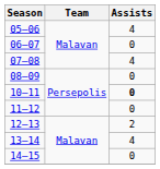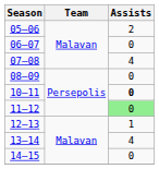 <table class="wikitable" style="text-align: center;">
 <tr>
 <th>Season</th>
 <th>Team</th>
 <th>Assists</th>
 </tr>
 <tr>
 <td><a href='#'>05–06</a></td>
 <td rowspan="3"><a href='#'>Malavan</a></td>
-<td>4</td>
+<td>2</td>
 </tr>
 <tr>
 <td><a href='#'>06–07</a></td>
 <td>0</td>
 </tr>
 <tr>
 <td><a href='#'>07–08</a></td>
 <td>4</td>
 </tr>
 <tr>
 <td><a href='#'>08–09</a></td>
 <td rowspan="3"><a href='#'>Persepolis</a></td>
 <td>0</td>
 </tr>
 <tr>
 <td><a href='#'>10–11</a></td>
 <td><strong>0</strong></td>
 </tr>
 <tr>
 <td><a href='#'>11–12</a></td>
-<td>0</td>
+<td style="background: lightgreen;">0</td>
 </tr>
 <tr>
 <td><a href='#'>12–13</a></td>
 <td rowspan="3"><a href='#'>Malavan</a></td>
-<td>2</td>
+<td>1</td>
 </tr>
 <tr>
 <td><a href='#'>13–14</a></td>
 <td>4</td>
 </tr>
 <tr>
 <td><a href='#'>14–15</a></td>
 <td>0</td>
 </tr>
 <tr>
 </tr>
 </table>
